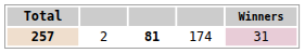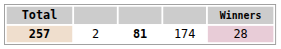 <table style="border: 1px solid #999; background-color:#FFFFFF; line-height:16px; text-align:center">
 <tr>
 <th style="background-color: #ccc;" width="70">Total</th>
 <th style="background-color: #ccc;" width="45"><small></small></th>
 <th style="background-color: #ccc;" width="45"><small></small></th>
 <th style="background-color: #ccc;" width="45"><small></small></th>
 <th style="background-color: #ccc;" width="70"><small>Winners</small></th>
 </tr>
 <tr>
 <td bgcolor="#EFDECD"><strong>257</strong></td>
 <td>2</td>
 <td><strong>81</strong></td>
 <td>174</td>
-<td bgcolor="#E8CCD7">31</td>
+<td bgcolor="#E8CCD7">28</td>
 </tr>
 </table>
